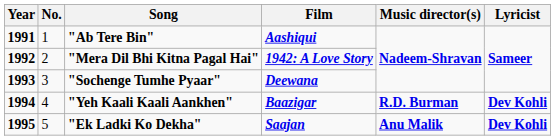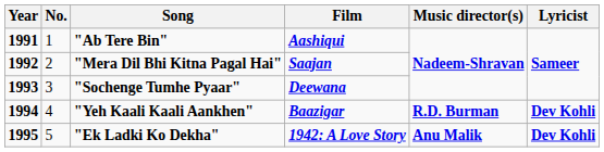 <table class="wikitable sortable">
 <tr>
 <th><strong>Year</strong></th>
 <th>No.</th>
 <th><strong>Song</strong></th>
 <th><strong>Film</strong></th>
 <th><strong>Music director(s)</strong></th>
 <th><strong>Lyricist</strong></th>
 </tr>
 <tr>
 <td><strong>1991</strong></td>
 <td>1</td>
 <td><strong>"Ab Tere Bin"</strong></td>
 <td><strong><em><a href='#'>Aashiqui</a></em></strong></td>
 <td rowspan="3"><strong><a href='#'>Nadeem-Shravan</a></strong></td>
 <td rowspan="3"><a href='#'><strong>Sameer</strong></a></td>
 </tr>
 <tr>
 <td><strong>1992</strong></td>
 <td>2</td>
 <td><strong>"Mera Dil Bhi Kitna Pagal Hai"</strong></td>
-<td><strong><em><a href='#'>1942: A Love Story</a></em></strong></td>
+<td><strong><em><a href='#'>Saajan</a></em></strong></td>
 </tr>
 <tr>
 <td><strong>1993</strong></td>
 <td>3</td>
 <td><strong>"Sochenge Tumhe Pyaar"</strong></td>
 <td><em><a href='#'><strong>Deewana</strong></a></em></td>
 </tr>
 <tr>
 <td><strong>1994</strong></td>
 <td>4</td>
 <td><strong>"Yeh Kaali Kaali Aankhen"</strong></td>
 <td><strong><em><a href='#'>Baazigar</a></em></strong></td>
 <td><strong><a href='#'>R.D. Burman</a></strong></td>
 <td><strong><a href='#'>Dev Kohli</a></strong></td>
 </tr>
 <tr>
 <td><strong>1995</strong></td>
 <td>5</td>
 <td><strong>"Ek Ladki Ko Dekha"</strong></td>
-<td><strong><em><a href='#'>Saajan</a></em></strong></td>
+<td><strong><em><a href='#'>1942: A Love Story</a></em></strong></td>
 <td><strong><a href='#'>Anu Malik</a></strong></td>
 <td><strong><a href='#'>Dev Kohli</a></strong></td>
 </tr>
 </table>
